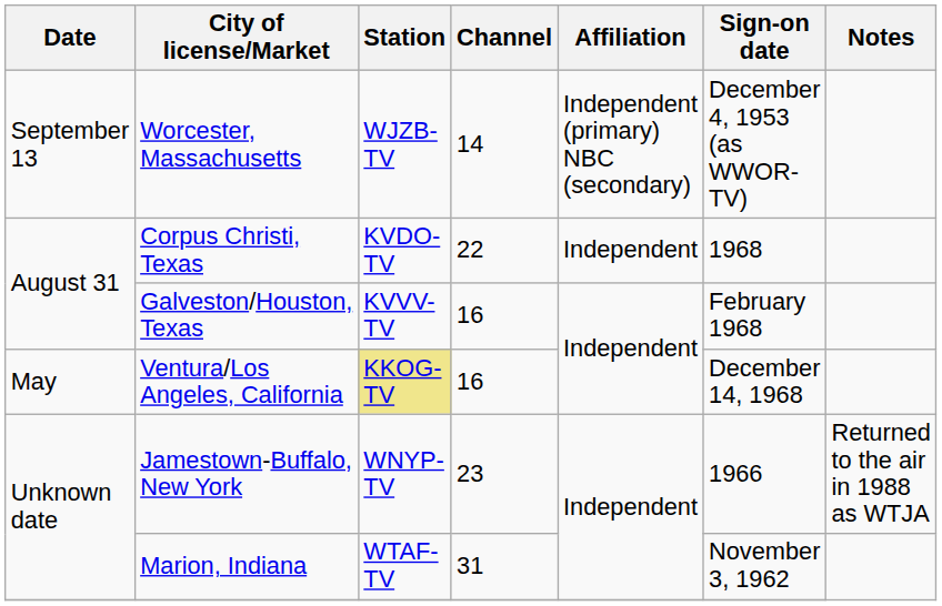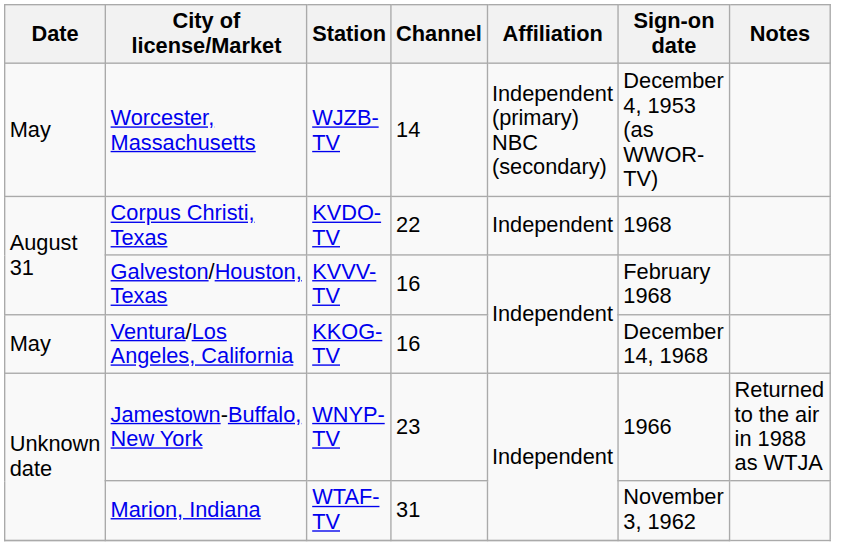 <table class="wikitable sortable">
 <tr>
 <th>Date</th>
 <th>City of license/Market</th>
 <th>Station</th>
 <th>Channel</th>
 <th>Affiliation</th>
 <th>Sign-on date</th>
 <th>Notes</th>
 </tr>
 <tr>
-<td>September 13</td>
+<td>May</td>
 <td><a href='#'>Worcester, Massachusetts</a></td>
 <td><a href='#'>WJZB-TV</a></td>
 <td>14</td>
 <td>Independent (primary) <br> NBC (secondary)</td>
 <td>December 4, 1953 (as WWOR-TV)</td>
 <td></td>
 </tr>
 <tr>
 <td rowspan=2>August 31</td>
 <td><a href='#'>Corpus Christi, Texas</a></td>
 <td><a href='#'>KVDO-TV</a></td>
 <td>22</td>
 <td>Independent</td>
 <td>1968</td>
 <td></td>
 </tr>
 <tr>
 <td><a href='#'>Galveston</a>/<a href='#'>Houston, Texas</a></td>
 <td><a href='#'>KVVV-TV</a></td>
 <td>16</td>
 <td rowspan=2>Independent</td>
 <td>February 1968</td>
 <td></td>
 </tr>
 <tr>
 <td>May</td>
 <td><a href='#'>Ventura</a>/<a href='#'>Los Angeles, California</a></td>
-<td style="background: khaki;"><a href='#'>KKOG-TV</a></td>
+<td><a href='#'>KKOG-TV</a></td>
 <td>16</td>
 <td>December 14, 1968</td>
 <td></td>
 </tr>
 <tr>
 <td rowspan=2>Unknown date</td>
 <td><a href='#'>Jamestown</a>-<a href='#'>Buffalo, New York</a></td>
 <td><a href='#'>WNYP-TV</a></td>
 <td>23</td>
 <td rowspan=2>Independent</td>
 <td>1966</td>
 <td>Returned to the air in 1988 as WTJA</td>
 </tr>
 <tr>
 <td><a href='#'>Marion, Indiana</a></td>
 <td><a href='#'>WTAF-TV</a></td>
 <td>31</td>
 <td>November 3, 1962</td>
 </tr>
 <tr>
 </tr>
 </table>
